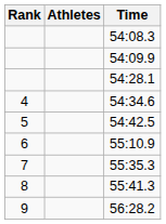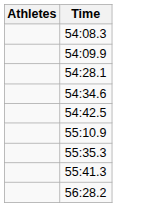 <table class="wikitable" style="text-align:center">
 <tr>
-<th>Rank</th>
 <th>Athletes</th>
 <th>Time</th>
 </tr>
 <tr>
-<td></td>
 <td align=left></td>
 <td width=60>54:08.3</td>
 </tr>
 <tr>
-<td></td>
 <td align=left></td>
 <td>54:09.9</td>
 </tr>
 <tr>
-<td></td>
 <td align=left></td>
 <td>54:28.1</td>
 </tr>
 <tr>
-<td>4</td>
 <td align=left></td>
 <td>54:34.6</td>
 </tr>
 <tr>
-<td>5</td>
 <td align=left></td>
 <td>54:42.5</td>
 </tr>
 <tr>
-<td>6</td>
 <td align=left></td>
 <td>55:10.9</td>
 </tr>
 <tr>
-<td>7</td>
 <td align=left></td>
 <td>55:35.3</td>
 </tr>
 <tr>
-<td>8</td>
 <td align=left></td>
 <td>55:41.3</td>
 </tr>
 <tr>
-<td>9</td>
 <td align=left></td>
 <td>56:28.2</td>
 </tr>
 </table>
